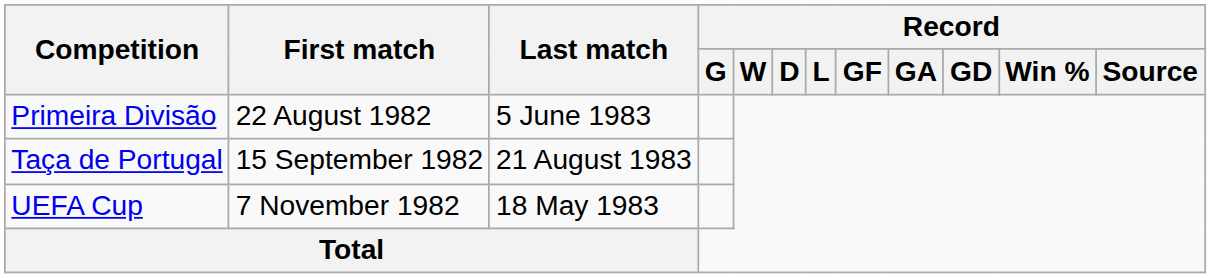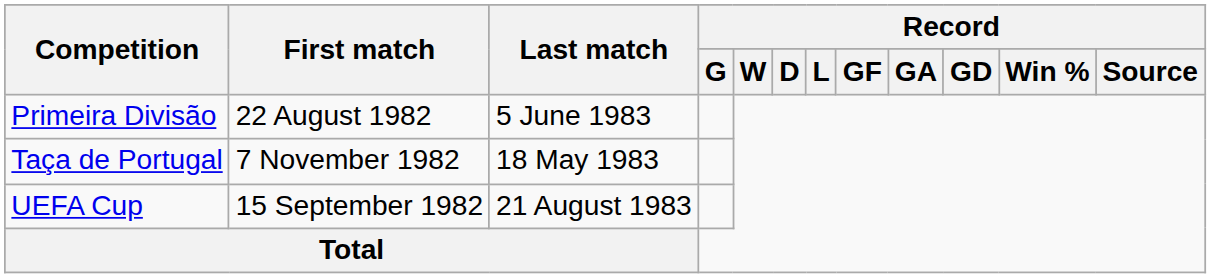 <table class="wikitable" style="text-align: center">
 <tr>
 <th rowspan="2">Competition</th>
 <th rowspan="2">First match</th>
 <th rowspan="2">Last match</th>
 <th colspan="9">Record</th>
 </tr>
 <tr>
 <th>G</th>
 <th>W</th>
 <th>D</th>
 <th>L</th>
 <th>GF</th>
 <th>GA</th>
 <th>GD</th>
 <th>Win %</th>
 <th>Source</th>
 </tr>
 <tr>
 <td align=left><a href='#'>Primeira Divisão</a></td>
 <td align=left>22 August 1982</td>
 <td align=left>5 June 1983<br></td>
 <td align=left></td>
 </tr>
 <tr>
 <td align=left><a href='#'>Taça de Portugal</a></td>
-<td align=left>15 September 1982</td>
-<td align=left>21 August 1983<br></td>
+<td align=left>7 November 1982</td>
+<td align=left>18 May 1983<br></td>
 <td align=left></td>
 </tr>
 <tr>
 <td align=left><a href='#'>UEFA Cup</a></td>
-<td align=left>7 November 1982</td>
-<td align=left>18 May 1983<br></td>
+<td align=left>15 September 1982</td>
+<td align=left>21 August 1983<br></td>
 <td align=left></td>
 </tr>
 <tr>
 <th colspan="3">Total<br></th>
 </tr>
 </table>
